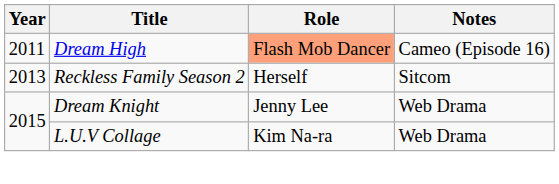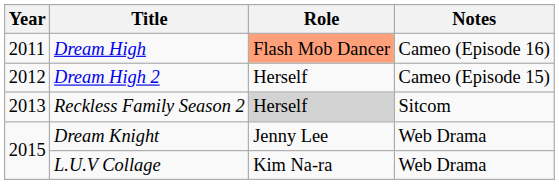 <table class="wikitable">
 <tr>
 <th>Year</th>
 <th>Title</th>
 <th>Role</th>
 <th>Notes</th>
 </tr>
 <tr>
 <td rowspan="1">2011</td>
 <td><em><a href='#'>Dream High</a></em></td>
 <td style="background: lightsalmon;">Flash Mob Dancer</td>
 <td>Cameo (Episode 16)</td>
 </tr>
 <tr>
+<td rowspan="1">2012</td>
+<td><em><a href='#'>Dream High 2</a></em></td>
+<td>Herself</td>
+<td>Cameo (Episode 15)</td>
+</tr>
+<tr>
 <td rowspan="1">2013</td>
 <td><em>Reckless Family Season 2</em></td>
-<td>Herself</td>
+<td style="background: lightgrey;">Herself</td>
 <td>Sitcom</td>
 </tr>
 <tr>
 <td rowspan="2">2015</td>
 <td><em>Dream Knight</em></td>
 <td>Jenny Lee</td>
 <td>Web Drama</td>
 </tr>
 <tr>
 <td><em>L.U.V Collage</em></td>
 <td>Kim Na-ra</td>
 <td>Web Drama</td>
 </tr>
 </table>
